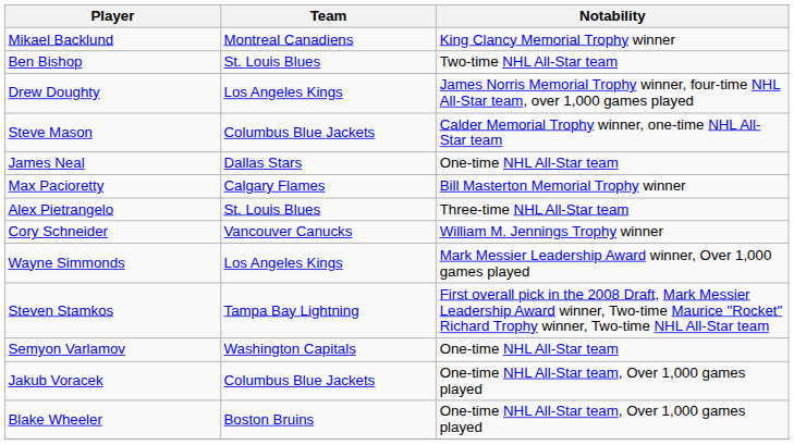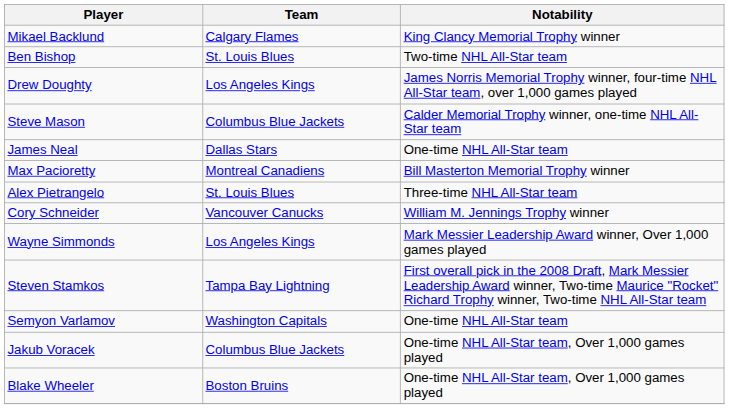 <table class="wikitable">
 <tr>
 <th style="width:15em">Player</th>
 <th style="width:15em">Team</th>
 <th style="width:25em">Notability</th>
 </tr>
 <tr>
 <td><a href='#'>Mikael Backlund</a></td>
-<td><a href='#'>Montreal Canadiens</a></td>
+<td><a href='#'>Calgary Flames</a></td>
 <td><a href='#'>King Clancy Memorial Trophy</a> winner</td>
 </tr>
 <tr>
 <td><a href='#'>Ben Bishop</a></td>
 <td><a href='#'>St. Louis Blues</a></td>
 <td>Two-time <a href='#'>NHL All-Star team</a></td>
 </tr>
 <tr>
 <td><a href='#'>Drew Doughty</a></td>
 <td><a href='#'>Los Angeles Kings</a></td>
 <td><a href='#'>James Norris Memorial Trophy</a> winner, four-time <a href='#'>NHL All-Star team</a>, over 1,000 games played</td>
 </tr>
 <tr>
 <td><a href='#'>Steve Mason</a></td>
 <td><a href='#'>Columbus Blue Jackets</a></td>
 <td><a href='#'>Calder Memorial Trophy</a> winner, one-time <a href='#'>NHL All-Star team</a></td>
 </tr>
 <tr>
 <td><a href='#'>James Neal</a></td>
 <td><a href='#'>Dallas Stars</a></td>
 <td>One-time <a href='#'>NHL All-Star team</a></td>
 </tr>
 <tr>
 <td><a href='#'>Max Pacioretty</a></td>
-<td><a href='#'>Calgary Flames</a></td>
+<td><a href='#'>Montreal Canadiens</a></td>
 <td><a href='#'>Bill Masterton Memorial Trophy</a> winner</td>
 </tr>
 <tr>
 <td><a href='#'>Alex Pietrangelo</a></td>
 <td><a href='#'>St. Louis Blues</a></td>
 <td>Three-time <a href='#'>NHL All-Star team</a></td>
 </tr>
 <tr>
 <td><a href='#'>Cory Schneider</a></td>
 <td><a href='#'>Vancouver Canucks</a></td>
 <td><a href='#'>William M. Jennings Trophy</a> winner</td>
 </tr>
 <tr>
 <td><a href='#'>Wayne Simmonds</a></td>
 <td><a href='#'>Los Angeles Kings</a></td>
 <td><a href='#'>Mark Messier Leadership Award</a> winner, Over 1,000 games played</td>
 </tr>
 <tr>
 <td><a href='#'>Steven Stamkos</a></td>
 <td><a href='#'>Tampa Bay Lightning</a></td>
 <td><a href='#'>First overall pick in the 2008 Draft</a>, <a href='#'>Mark Messier Leadership Award</a> winner, Two-time <a href='#'>Maurice "Rocket" Richard Trophy</a> winner, Two-time <a href='#'>NHL All-Star team</a></td>
 </tr>
 <tr>
 <td><a href='#'>Semyon Varlamov</a></td>
 <td><a href='#'>Washington Capitals</a></td>
 <td>One-time <a href='#'>NHL All-Star team</a></td>
 </tr>
 <tr>
 <td><a href='#'>Jakub Voracek</a></td>
 <td><a href='#'>Columbus Blue Jackets</a></td>
 <td>One-time <a href='#'>NHL All-Star team</a>, Over 1,000 games played</td>
 </tr>
 <tr>
 <td><a href='#'>Blake Wheeler</a></td>
 <td><a href='#'>Boston Bruins</a></td>
 <td>One-time <a href='#'>NHL All-Star team</a>, Over 1,000 games played</td>
 </tr>
 <tr>
 </tr>
 </table>
